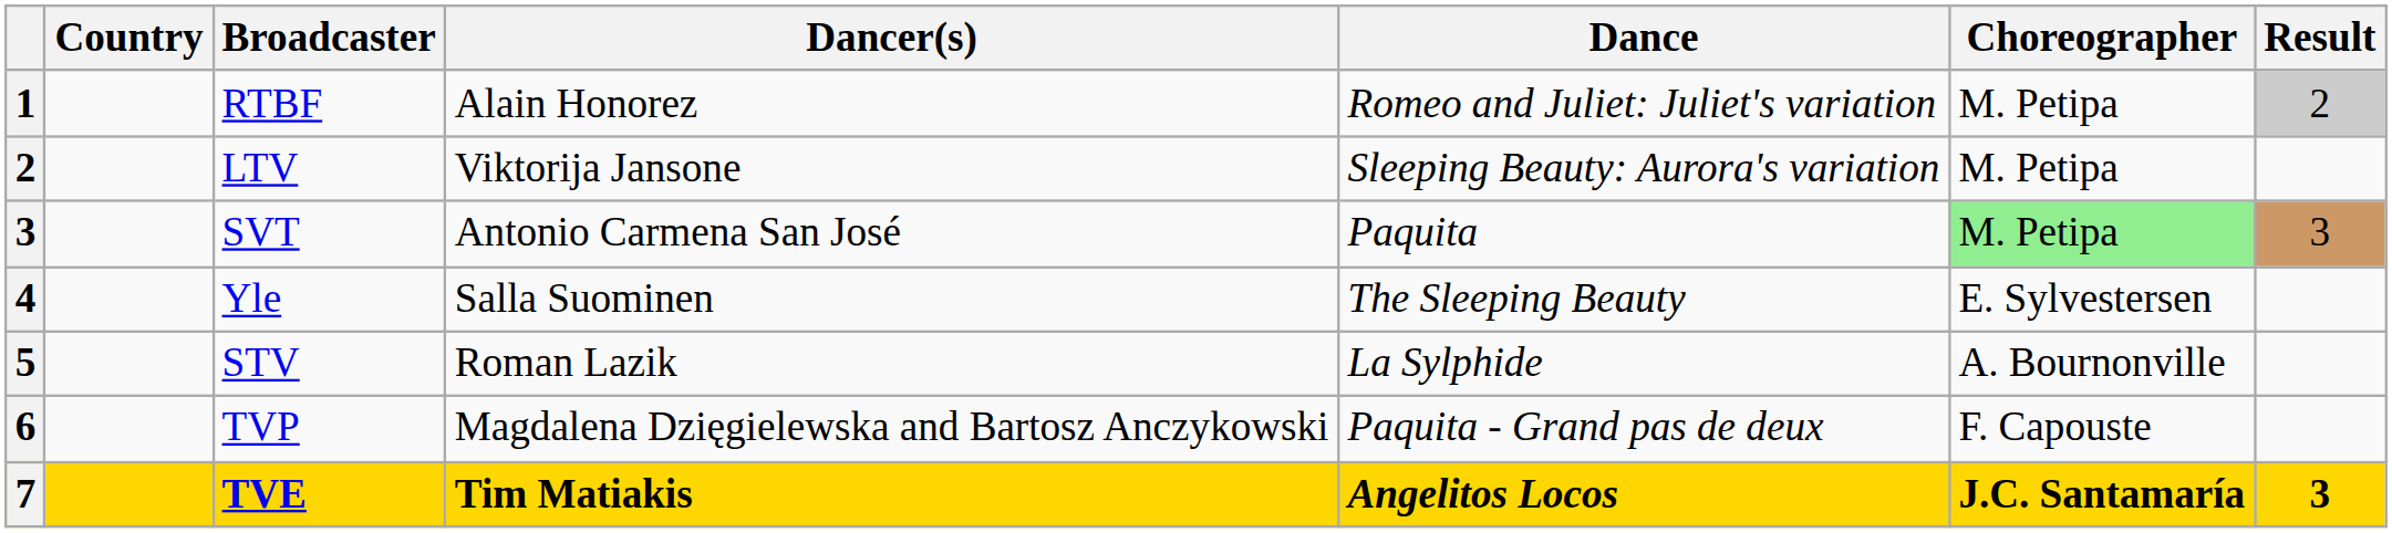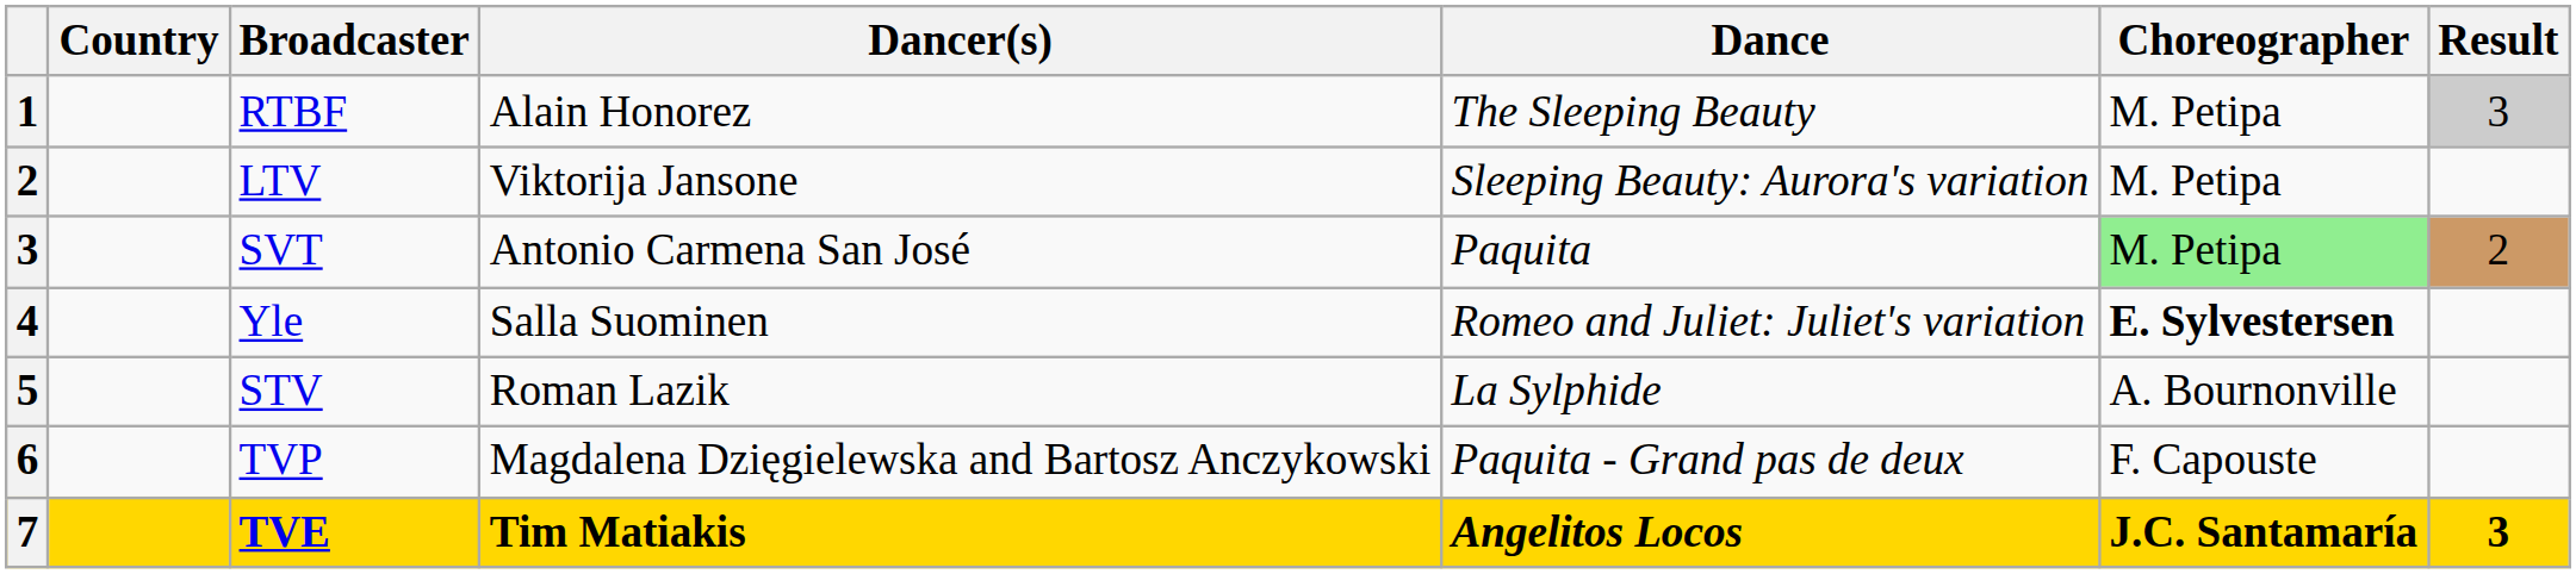 <table class="wikitable sortable plainrowheaders">
 <tr>
 <th scope="col"></th>
 <th scope="col">Country</th>
 <th scope="col">Broadcaster</th>
 <th scope="col">Dancer(s)</th>
 <th scope="col">Dance</th>
 <th scope="col">Choreographer</th>
 <th scope="col">Result</th>
 </tr>
 <tr>
 <th scope="row" style="text-align:center;">1</th>
 <td></td>
 <td><a href='#'>RTBF</a></td>
 <td>Alain Honorez</td>
-<td><em>Romeo and Juliet: Juliet's variation</em></td>
+<td><em>The Sleeping Beauty</em></td>
 <td>M. Petipa</td>
-<td style="text-align:center; background-color:#CCC;">2</td>
+<td style="text-align:center; background-color:#CCC;">3</td>
 </tr>
 <tr>
 <th scope="row" style="text-align:center;">2</th>
 <td></td>
 <td><a href='#'>LTV</a></td>
 <td>Viktorija Jansone</td>
 <td><em>Sleeping Beauty: Aurora's variation</em></td>
 <td>M. Petipa</td>
 <td></td>
 </tr>
 <tr>
 <th scope="row" style="text-align:center;">3</th>
 <td></td>
 <td><a href='#'>SVT</a></td>
 <td>Antonio Carmena San José</td>
 <td><em>Paquita</em></td>
 <td style="background: lightgreen;">M. Petipa</td>
-<td style="text-align:center; background-color:#C96;">3</td>
+<td style="text-align:center; background-color:#C96;">2</td>
 </tr>
 <tr>
 <th scope="row" style="text-align:center;">4</th>
 <td></td>
 <td><a href='#'>Yle</a></td>
 <td>Salla Suominen</td>
-<td><em>The Sleeping Beauty</em></td>
-<td>E. Sylvestersen</td>
+<td><em>Romeo and Juliet: Juliet's variation</em></td>
+<td><strong>E. Sylvestersen</strong></td>
 <td></td>
 </tr>
 <tr>
 <th scope="row" style="text-align:center;">5</th>
 <td></td>
 <td><a href='#'>STV</a></td>
 <td>Roman Lazik</td>
 <td><em>La Sylphide</em></td>
 <td>A. Bournonville</td>
 <td></td>
 </tr>
 <tr>
 <th scope="row" style="text-align:center;">6</th>
 <td></td>
 <td><a href='#'>TVP</a></td>
 <td>Magdalena Dzięgielewska and Bartosz Anczykowski</td>
 <td><em>Paquita - Grand pas de deux</em></td>
 <td>F. Capouste</td>
 <td></td>
 </tr>
 <tr style="font-weight:bold; background:gold;">
 <th scope="row" style="text-align:center;">7</th>
 <td></td>
 <td><a href='#'>TVE</a></td>
 <td>Tim Matiakis</td>
 <td><em>Angelitos Locos</em></td>
 <td>J.C. Santamaría</td>
 <td style="text-align:center;">3</td>
 </tr>
 </table>
